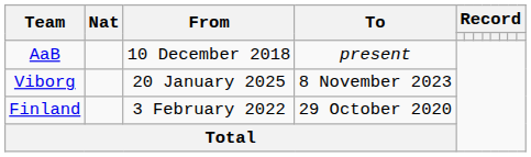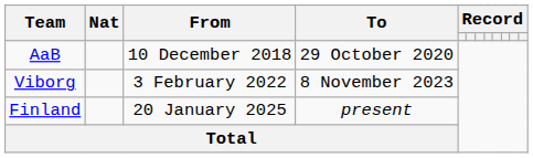 <table class="wikitable" style="text-align:center">
 <tr>
 <th rowspan="2">Team</th>
 <th rowspan="2">Nat</th>
 <th rowspan="2">From</th>
 <th rowspan="2">To</th>
 <th colspan="8">Record</th>
 </tr>
 <tr>
 <th></th>
 <th></th>
 <th></th>
 <th></th>
 <th></th>
 <th></th>
 <th></th>
 <th></th>
 </tr>
 <tr>
 <td><a href='#'>AaB</a></td>
 <td></td>
 <td>10 December 2018</td>
-<td><em>present</em><br></td>
+<td>29 October 2020<br></td>
 </tr>
 <tr>
 <td><a href='#'>Viborg</a></td>
 <td></td>
-<td>20 January 2025</td>
+<td>3 February 2022</td>
 <td>8 November 2023<br></td>
 </tr>
 <tr>
 <td><a href='#'>Finland</a></td>
 <td></td>
-<td>3 February 2022</td>
-<td>29 October 2020<br></td>
+<td>20 January 2025</td>
+<td><em>present</em><br></td>
 </tr>
 <tr>
 <th colspan="4">Total<br></th>
 </tr>
 </table>
